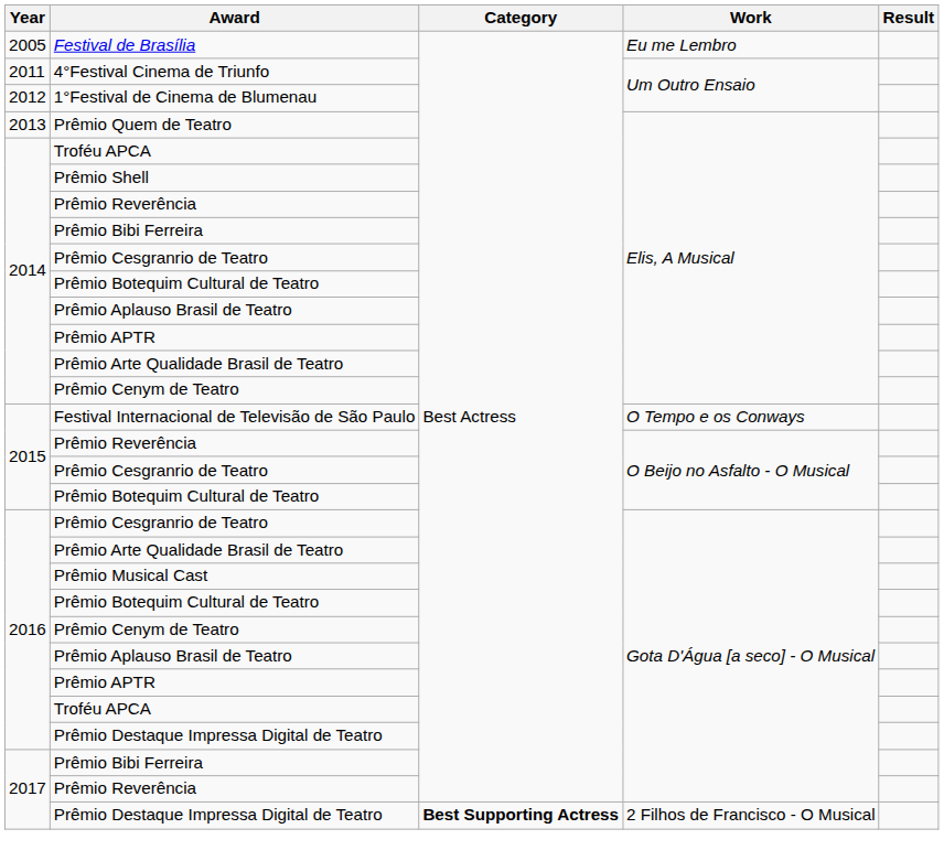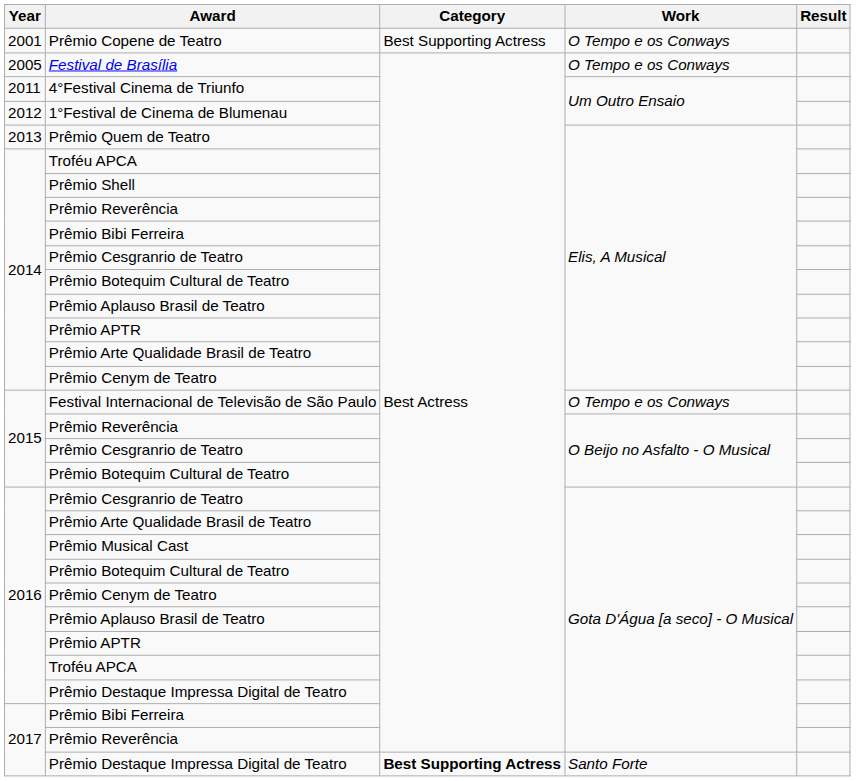 <table class="wikitable">
 <tr>
 <th>Year</th>
 <th>Award</th>
 <th>Category</th>
 <th>Work</th>
 <th>Result</th>
 </tr>
 <tr>
+<td>2001</td>
+<td>Prêmio Copene de Teatro</td>
+<td>Best Supporting Actress</td>
+<td><em>O Tempo e os Conways</em></td>
+<td></td>
+</tr>
+<tr>
 <td>2005</td>
 <td><em><a href='#'>Festival de Brasília</a></em></td>
 <td rowspan="29">Best Actress</td>
-<td><em>Eu me Lembro</em></td>
+<td><em>O Tempo e os Conways</em></td>
 <td></td>
 </tr>
 <tr>
 <td>2011</td>
 <td>4°Festival Cinema de Triunfo</td>
 <td rowspan="2"><em>Um Outro Ensaio</em></td>
 <td></td>
 </tr>
 <tr>
 <td>2012</td>
 <td>1°Festival de Cinema de Blumenau</td>
 <td></td>
 </tr>
 <tr>
 <td>2013</td>
 <td>Prêmio Quem de Teatro</td>
 <td rowspan="11"><em>Elis, A Musical</em></td>
 <td></td>
 </tr>
 <tr>
 <td rowspan="10">2014</td>
 <td>Troféu APCA</td>
 <td></td>
 </tr>
 <tr>
 <td>Prêmio Shell</td>
 <td></td>
 </tr>
 <tr>
 <td>Prêmio Reverência</td>
 <td></td>
 </tr>
 <tr>
 <td>Prêmio Bibi Ferreira</td>
 <td></td>
 </tr>
 <tr>
 <td>Prêmio Cesgranrio de Teatro</td>
 <td></td>
 </tr>
 <tr>
 <td>Prêmio Botequim Cultural de Teatro</td>
 <td></td>
 </tr>
 <tr>
 <td>Prêmio Aplauso Brasil de Teatro</td>
 <td></td>
 </tr>
 <tr>
 <td>Prêmio APTR</td>
 <td></td>
 </tr>
 <tr>
 <td>Prêmio Arte Qualidade Brasil de Teatro</td>
 <td></td>
 </tr>
 <tr>
 <td>Prêmio  Cenym de Teatro</td>
 <td></td>
 </tr>
 <tr>
 <td rowspan="4">2015</td>
 <td>Festival Internacional de Televisão de São Paulo</td>
 <td><em>O Tempo e os Conways</em></td>
 <td></td>
 </tr>
 <tr>
 <td>Prêmio Reverência</td>
 <td rowspan="3"><em>O Beijo no Asfalto - O Musical</em></td>
 <td></td>
 </tr>
 <tr>
 <td>Prêmio Cesgranrio de Teatro</td>
 <td></td>
 </tr>
 <tr>
 <td>Prêmio Botequim Cultural de Teatro</td>
 <td></td>
 </tr>
 <tr>
 <td rowspan="9">2016</td>
 <td>Prêmio Cesgranrio de Teatro</td>
 <td rowspan="11"><em>Gota D'Água [a seco] - O Musical</em></td>
 <td></td>
 </tr>
 <tr>
 <td Prêmio Qualidade Brasil>Prêmio Arte Qualidade Brasil de Teatro</td>
 <td></td>
 </tr>
 <tr>
 <td>Prêmio Musical Cast</td>
 <td></td>
 </tr>
 <tr>
 <td>Prêmio Botequim Cultural de Teatro</td>
 <td></td>
 </tr>
 <tr>
 <td>Prêmio  Cenym de Teatro</td>
 <td></td>
 </tr>
 <tr>
 <td>Prêmio Aplauso Brasil de Teatro</td>
 <td></td>
 </tr>
 <tr>
 <td>Prêmio APTR</td>
 <td></td>
 </tr>
 <tr>
 <td>Troféu APCA</td>
 <td></td>
 </tr>
 <tr>
 <td>Prêmio Destaque Impressa Digital de Teatro</td>
 <td></td>
 </tr>
 <tr>
 <td rowspan="3">2017</td>
 <td>Prêmio Bibi Ferreira</td>
 <td></td>
 </tr>
 <tr>
 <td>Prêmio Reverência</td>
 <td></td>
 </tr>
 <tr>
 <td>Prêmio Destaque Impressa Digital de Teatro</td>
 <td><strong>Best Supporting Actress</strong></td>
-<td>2 Filhos de Francisco - O Musical</td>
+<td><em>Santo Forte</em></td>
 <td></td>
 </tr>
 </table>
